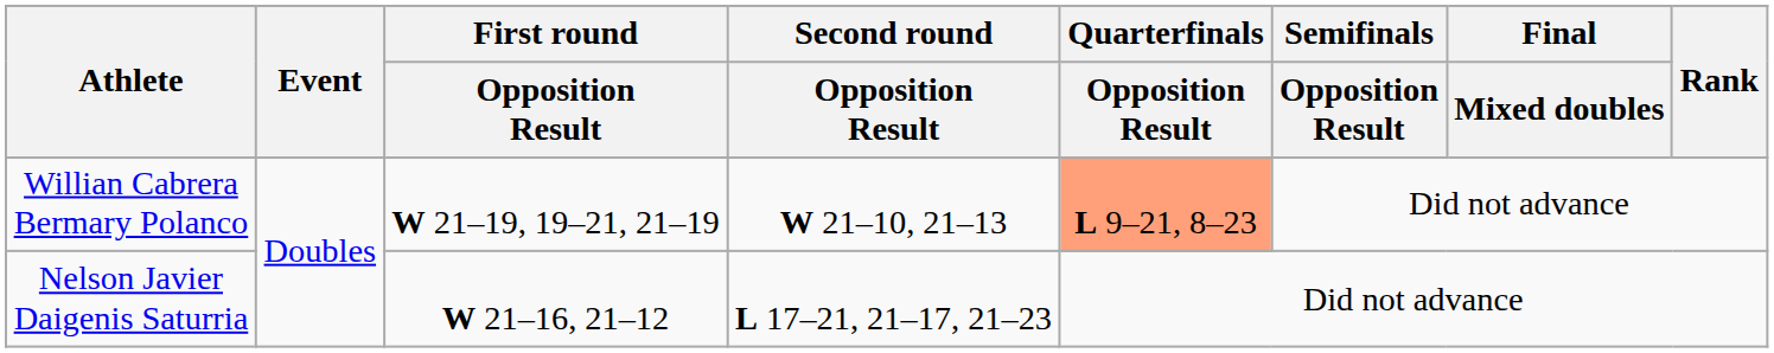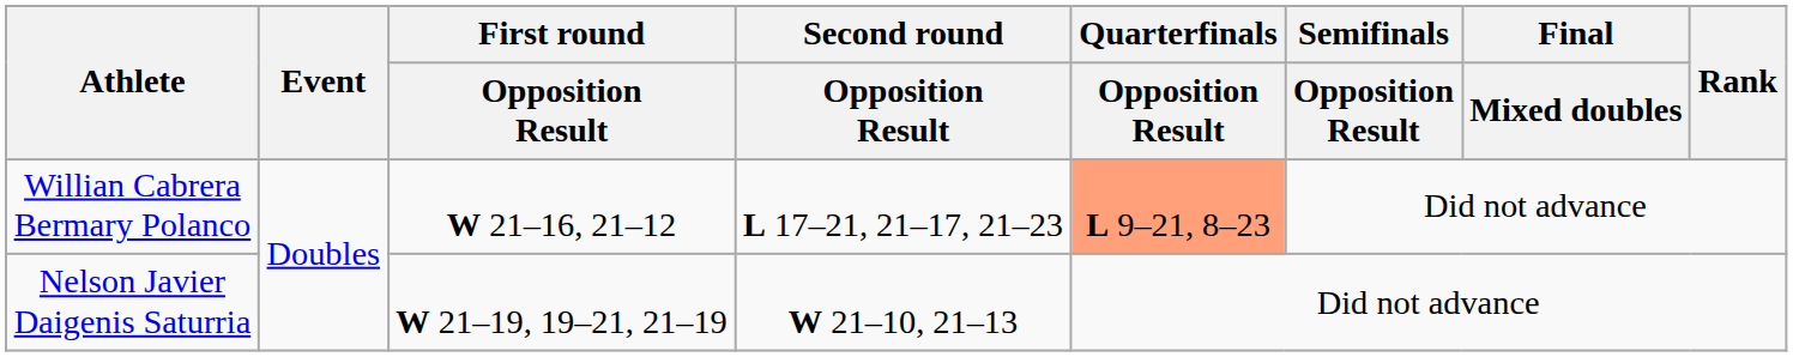 <table class="wikitable" style="font-size:90%">
 <tr>
 <th rowspan="2">Athlete</th>
 <th rowspan="2">Event</th>
 <th>First round</th>
 <th>Second round</th>
 <th>Quarterfinals</th>
 <th>Semifinals</th>
 <th>Final</th>
 <th rowspan="2">Rank</th>
 </tr>
 <tr>
 <th>Opposition<br>Result</th>
 <th>Opposition<br>Result</th>
 <th>Opposition<br>Result</th>
 <th>Opposition<br>Result</th>
 <th Opposition>Mixed doubles</th>
 </tr>
 <tr align=center>
 <td><a href='#'>Willian Cabrera</a><br><a href='#'>Bermary Polanco</a></td>
 <td rowspan="2"><a href='#'>Doubles</a></td>
-<td align=center><br><strong>W</strong> 21–19, 19–21, 21–19</td>
-<td align=center><br><strong>W</strong> 21–10, 21–13</td>
+<td align=center><br><strong>W</strong> 21–16, 21–12</td>
+<td align=center><br><strong>L</strong> 17–21, 21–17, 21–23</td>
 <td align=center style="background: lightsalmon;"><br><strong>L</strong> 9–21, 8–23</td>
 <td colspan=3>Did not advance</td>
 </tr>
 <tr align=center>
 <td><a href='#'>Nelson Javier</a><br><a href='#'>Daigenis Saturria</a></td>
-<td align=center><br><strong>W</strong> 21–16, 21–12</td>
-<td align=center><br><strong>L</strong> 17–21, 21–17, 21–23</td>
+<td align=center><br><strong>W</strong> 21–19, 19–21, 21–19</td>
+<td align=center><br><strong>W</strong> 21–10, 21–13</td>
 <td colspan=4>Did not advance</td>
 </tr>
 </table>
